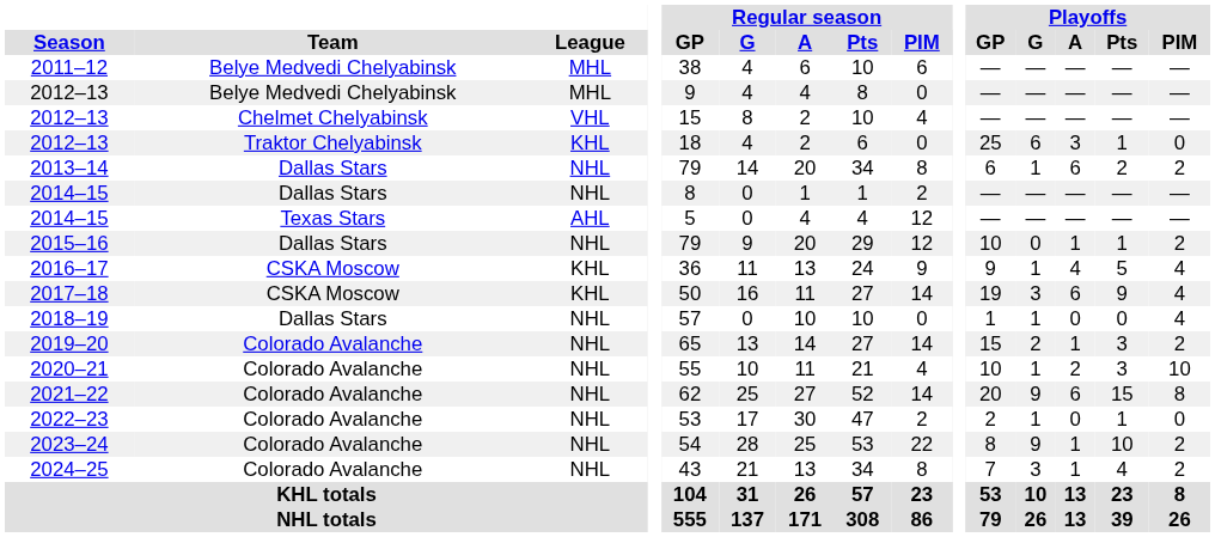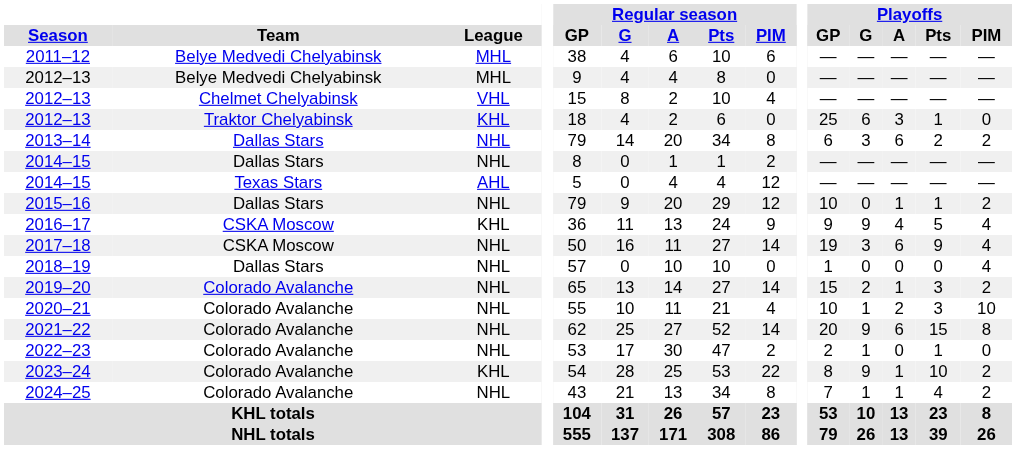 <table border="0" cellpadding="1" cellspacing="0" style="text-align:center; width:60em;">
 <tr bgcolor="#e0e0e0">
 <th colspan="3" bgcolor="#ffffff"> </th>
 <th rowspan="99" bgcolor="#ffffff"> </th>
 <th colspan="5"><a href='#'>Regular season</a></th>
 <th rowspan="99" bgcolor="#ffffff"> </th>
 <th colspan="5"><a href='#'>Playoffs</a></th>
 </tr>
 <tr bgcolor="#e0e0e0">
 <th><a href='#'>Season</a></th>
 <th>Team</th>
 <th>League</th>
 <th>GP</th>
 <th><a href='#'>G</a></th>
 <th><a href='#'>A</a></th>
 <th><a href='#'>Pts</a></th>
 <th><a href='#'>PIM</a></th>
 <th>GP</th>
 <th>G</th>
 <th>A</th>
 <th>Pts</th>
 <th>PIM</th>
 </tr>
 <tr>
 <td><a href='#'>2011–12</a></td>
 <td><a href='#'>Belye Medvedi Chelyabinsk</a></td>
 <td><a href='#'>MHL</a></td>
 <td>38</td>
 <td>4</td>
 <td>6</td>
 <td>10</td>
 <td>6</td>
 <td>—</td>
 <td>—</td>
 <td>—</td>
 <td>—</td>
 <td>—</td>
 </tr>
 <tr bgcolor="#f0f0f0">
 <td>2012–13</td>
 <td>Belye Medvedi Chelyabinsk</td>
 <td>MHL</td>
 <td>9</td>
 <td>4</td>
 <td>4</td>
 <td>8</td>
 <td>0</td>
 <td>—</td>
 <td>—</td>
 <td>—</td>
 <td>—</td>
 <td>—</td>
 </tr>
 <tr>
 <td><a href='#'>2012–13</a></td>
 <td><a href='#'>Chelmet Chelyabinsk</a></td>
 <td><a href='#'>VHL</a></td>
 <td>15</td>
 <td>8</td>
 <td>2</td>
 <td>10</td>
 <td>4</td>
 <td>—</td>
 <td>—</td>
 <td>—</td>
 <td>—</td>
 <td>—</td>
 </tr>
 <tr bgcolor="#f0f0f0">
 <td><a href='#'>2012–13</a></td>
 <td><a href='#'>Traktor Chelyabinsk</a></td>
 <td><a href='#'>KHL</a></td>
 <td>18</td>
 <td>4</td>
 <td>2</td>
 <td>6</td>
 <td>0</td>
 <td>25</td>
 <td>6</td>
 <td>3</td>
 <td>1</td>
 <td>0</td>
 </tr>
 <tr>
 <td><a href='#'>2013–14</a></td>
 <td><a href='#'>Dallas Stars</a></td>
 <td><a href='#'>NHL</a></td>
 <td>79</td>
 <td>14</td>
 <td>20</td>
 <td>34</td>
 <td>8</td>
 <td>6</td>
-<td>1</td>
+<td>3</td>
 <td>6</td>
 <td>2</td>
 <td>2</td>
 </tr>
 <tr bgcolor="#f0f0f0">
 <td><a href='#'>2014–15</a></td>
 <td>Dallas Stars</td>
 <td>NHL</td>
 <td>8</td>
 <td>0</td>
 <td>1</td>
 <td>1</td>
 <td>2</td>
 <td>—</td>
 <td>—</td>
 <td>—</td>
 <td>—</td>
 <td>—</td>
 </tr>
 <tr>
 <td><a href='#'>2014–15</a></td>
 <td><a href='#'>Texas Stars</a></td>
 <td><a href='#'>AHL</a></td>
 <td>5</td>
 <td>0</td>
 <td>4</td>
 <td>4</td>
 <td>12</td>
 <td>—</td>
 <td>—</td>
 <td>—</td>
 <td>—</td>
 <td>—</td>
 </tr>
 <tr bgcolor="#f0f0f0">
 <td><a href='#'>2015–16</a></td>
 <td>Dallas Stars</td>
 <td>NHL</td>
 <td>79</td>
 <td>9</td>
 <td>20</td>
 <td>29</td>
 <td>12</td>
 <td>10</td>
 <td>0</td>
 <td>1</td>
 <td>1</td>
 <td>2</td>
 </tr>
 <tr>
 <td><a href='#'>2016–17</a></td>
 <td><a href='#'>CSKA Moscow</a></td>
 <td>KHL</td>
 <td>36</td>
 <td>11</td>
 <td>13</td>
 <td>24</td>
 <td>9</td>
 <td>9</td>
-<td>1</td>
+<td>9</td>
 <td>4</td>
 <td>5</td>
 <td>4</td>
 </tr>
 <tr bgcolor="#f0f0f0">
 <td><a href='#'>2017–18</a></td>
 <td>CSKA Moscow</td>
-<td>KHL</td>
+<td>NHL</td>
 <td>50</td>
 <td>16</td>
 <td>11</td>
 <td>27</td>
 <td>14</td>
 <td>19</td>
 <td>3</td>
 <td>6</td>
 <td>9</td>
 <td>4</td>
 </tr>
 <tr>
 <td><a href='#'>2018–19</a></td>
 <td>Dallas Stars</td>
 <td>NHL</td>
 <td>57</td>
 <td>0</td>
 <td>10</td>
 <td>10</td>
 <td>0</td>
 <td>1</td>
-<td>1</td>
+<td>0</td>
 <td>0</td>
 <td>0</td>
 <td>4</td>
 </tr>
 <tr bgcolor="#f0f0f0">
 <td><a href='#'>2019–20</a></td>
 <td><a href='#'>Colorado Avalanche</a></td>
 <td>NHL</td>
 <td>65</td>
 <td>13</td>
 <td>14</td>
 <td>27</td>
 <td>14</td>
 <td>15</td>
 <td>2</td>
 <td>1</td>
 <td>3</td>
 <td>2</td>
 </tr>
 <tr>
 <td><a href='#'>2020–21</a></td>
 <td>Colorado Avalanche</td>
 <td>NHL</td>
 <td>55</td>
 <td>10</td>
 <td>11</td>
 <td>21</td>
 <td>4</td>
 <td>10</td>
 <td>1</td>
 <td>2</td>
 <td>3</td>
 <td>10</td>
 </tr>
 <tr bgcolor="#f0f0f0">
 <td><a href='#'>2021–22</a></td>
 <td>Colorado Avalanche</td>
 <td>NHL</td>
 <td>62</td>
 <td>25</td>
 <td>27</td>
 <td>52</td>
 <td>14</td>
 <td>20</td>
 <td>9</td>
 <td>6</td>
 <td>15</td>
 <td>8</td>
 </tr>
 <tr>
 <td><a href='#'>2022–23</a></td>
 <td>Colorado Avalanche</td>
 <td>NHL</td>
 <td>53</td>
 <td>17</td>
 <td>30</td>
 <td>47</td>
 <td>2</td>
 <td>2</td>
 <td>1</td>
 <td>0</td>
 <td>1</td>
 <td>0</td>
 </tr>
 <tr bgcolor="#f0f0f0">
 <td><a href='#'>2023–24</a></td>
 <td>Colorado Avalanche</td>
-<td>NHL</td>
+<td>KHL</td>
 <td>54</td>
 <td>28</td>
 <td>25</td>
 <td>53</td>
 <td>22</td>
 <td>8</td>
 <td>9</td>
 <td>1</td>
 <td>10</td>
 <td>2</td>
 </tr>
 <tr>
 <td><a href='#'>2024–25</a></td>
 <td>Colorado Avalanche</td>
 <td>NHL</td>
 <td>43</td>
 <td>21</td>
 <td>13</td>
 <td>34</td>
 <td>8</td>
 <td>7</td>
-<td>3</td>
+<td>1</td>
 <td>1</td>
 <td>4</td>
 <td>2</td>
 </tr>
 <tr bgcolor="#e0e0e0">
 <th colspan="3">KHL totals</th>
 <th>104</th>
 <th>31</th>
 <th>26</th>
 <th>57</th>
 <th>23</th>
 <th>53</th>
 <th>10</th>
 <th>13</th>
 <th>23</th>
 <th>8</th>
 </tr>
 <tr bgcolor="#e0e0e0">
 <th colspan="3">NHL totals</th>
 <th>555</th>
 <th>137</th>
 <th>171</th>
 <th>308</th>
 <th>86</th>
 <th>79</th>
 <th>26</th>
 <th>13</th>
 <th>39</th>
 <th>26</th>
 </tr>
 <tr>
 </tr>
 </table>
